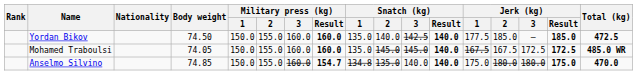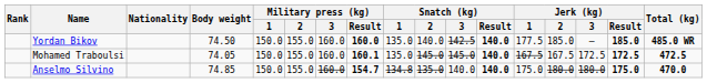 <table class="wikitable sortable" style="text-align:center">
 <tr>
 <th rowspan=2>Rank</th>
 <th rowspan=2>Name</th>
 <th rowspan=2>Nationality</th>
 <th rowspan=2>Body weight</th>
 <th colspan=4>Military press (kg)</th>
 <th colspan=4>Snatch (kg)</th>
 <th colspan=4>Jerk (kg)</th>
 <th rowspan=2>Total (kg)</th>
 </tr>
 <tr>
 <th>1</th>
 <th>2</th>
 <th>3</th>
 <th>Result</th>
 <th>1</th>
 <th>2</th>
 <th>3</th>
 <th>Result</th>
 <th>1</th>
 <th>2</th>
 <th>3</th>
 <th>Result</th>
 </tr>
 <tr>
 <td></td>
 <td align=left><a href='#'>Yordan Bikov</a></td>
 <td align=left></td>
 <td>74.50</td>
 <td>150.0</td>
 <td>155.0</td>
 <td>160.0</td>
 <td><strong>160.0</strong></td>
 <td>135.0</td>
 <td>140.0</td>
 <td><s>142.5 </s></td>
 <td><strong>140.0</strong></td>
 <td>177.5</td>
 <td>185.0</td>
 <td>–</td>
 <td><strong>185.0</strong></td>
-<td><strong>472.5</strong></td>
+<td><strong>485.0 WR</strong></td>
 </tr>
 <tr>
 <td></td>
 <td align=left>Mohamed Traboulsi</td>
 <td align="left"></td>
 <td>74.05</td>
 <td>150.0</td>
 <td>155.0</td>
 <td>160.0</td>
-<td><strong>160.0</strong></td>
+<td><strong>160.1</strong></td>
 <td>135.0</td>
 <td><s>145.0 </s></td>
 <td><s>145.0 </s></td>
 <td><strong>140.0</strong></td>
 <td><s>167.5 </s></td>
 <td>167.5</td>
 <td>172.5</td>
 <td><strong>172.5</strong></td>
-<td><strong>485.0 WR</strong></td>
+<td><strong>472.5</strong></td>
 </tr>
 <tr>
 <td></td>
 <td align=left><a href='#'>Anselmo Silvino</a></td>
 <td align=left></td>
 <td>74.85</td>
 <td>150.0</td>
 <td>155.0</td>
 <td><s>160.0 </s></td>
 <td><strong>154.7</strong></td>
 <td><s>134.8 </s></td>
 <td><s>135.0 </s></td>
 <td>140.0</td>
 <td><strong>140.0</strong></td>
 <td>175.0</td>
 <td><s>180.0 </s></td>
 <td><s>180.0 </s></td>
 <td><strong>175.0</strong></td>
 <td><strong>470.0</strong></td>
 </tr>
 </table>
